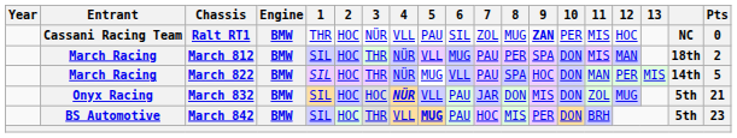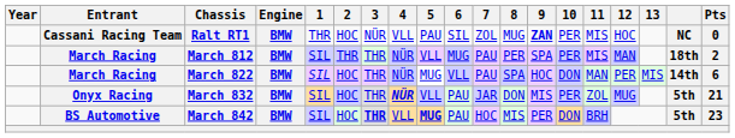 <table class="wikitable" style="text-align:center; font-size:85%">
 <tr>
 <th>Year</th>
 <th>Entrant</th>
 <th>Chassis</th>
 <th>Engine</th>
 <th>1</th>
 <th>2</th>
 <th>3</th>
 <th>4</th>
 <th>5</th>
 <th>6</th>
 <th>7</th>
 <th>8</th>
 <th>9</th>
 <th>10</th>
 <th>11</th>
 <th>12</th>
 <th>13</th>
 <th></th>
 <th>Pts</th>
 </tr>
 <tr>
 <td></td>
 <th nowrap>Cassani Racing Team</th>
 <th nowrap><a href='#'>Ralt RT1</a></th>
 <th><a href='#'>BMW</a></th>
 <td><a href='#'>THR</a></td>
 <td><a href='#'>HOC</a></td>
 <td style="background:#FFFFFF;"><a href='#'>NÜR</a><br></td>
 <td><a href='#'>VLL</a></td>
 <td><a href='#'>PAU</a></td>
 <td><a href='#'>SIL</a></td>
 <td><a href='#'>ZOL</a></td>
 <td><a href='#'>MUG</a></td>
 <td><strong><a href='#'>ZAN</a></strong></td>
 <td><a href='#'>PER</a></td>
 <td><a href='#'>MIS</a></td>
 <td><a href='#'>HOC</a></td>
 <td></td>
 <th>NC</th>
 <th>0</th>
 </tr>
 <tr>
 <td></td>
 <th nowrap><a href='#'>March Racing</a></th>
 <th nowrap><a href='#'>March 812</a></th>
 <th><a href='#'>BMW</a></th>
 <td style="background:#CFCFFF;"><a href='#'>SIL</a><br></td>
-<td style="background:#CFCFFF;"><a href='#'>HOC</a><br></td>
+<td style="background:#CFCFFF;"><a href='#'>THR</a><br></td>
 <td style="background:#DFFFDF;"><a href='#'>THR</a><br></td>
 <td style="background:#CFCFFF;"><a href='#'>NÜR</a><br></td>
 <td style="background:#EFCFFF;"><a href='#'>VLL</a><br></td>
 <td style="background:#CFCFFF;"><a href='#'>MUG</a><br></td>
 <td style="background:#EFCFFF;"><a href='#'>PAU</a><br></td>
 <td style="background:#EFCFFF;"><a href='#'>PER</a><br></td>
 <td style="background:#EFCFFF;"><a href='#'>SPA</a><br></td>
-<td style="background:#CFCFFF;"><a href='#'>DON</a><br></td>
+<td style="background:#CFCFFF;"><a href='#'>PER</a><br></td>
 <td style="background:#EFCFFF;"><a href='#'>MIS</a><br></td>
 <td style="background:#CFCFFF;"><a href='#'>MAN</a><br></td>
 <td></td>
 <th>18th</th>
 <th>2</th>
 </tr>
 <tr>
 <td></td>
 <th nowrap><a href='#'>March Racing</a></th>
 <th nowrap><a href='#'>March 822</a></th>
 <th><a href='#'>BMW</a></th>
 <td style="background:#EFCFFF;"><em><a href='#'>SIL</a></em><br></td>
 <td style="background:#EFCFFF;"><a href='#'>HOC</a><br></td>
 <td style="background:#EFCFFF;"><a href='#'>THR</a><br></td>
 <td style="background:#CFCFFF;"><a href='#'>NÜR</a><br></td>
 <td style="background:#FFFFFF;"><a href='#'>MUG</a><br></td>
 <td style="background:#CFCFFF;"><a href='#'>VLL</a><br></td>
 <td style="background:#EFCFFF;"><a href='#'>PAU</a><br></td>
 <td style="background:#CFCFFF;"><a href='#'>SPA</a><br></td>
 <td style="background:#EFCFFF;"><a href='#'>HOC</a><br></td>
 <td style="background:#CFCFFF;"><a href='#'>DON</a><br></td>
 <td style="background:#DFFFDF;"><a href='#'>MAN</a><br></td>
 <td style="background:#DFFFDF;"><a href='#'>PER</a><br></td>
 <td style="background:#DFFFDF;"><a href='#'>MIS</a><br></td>
 <th>14th</th>
-<th>5</th>
+<th>6</th>
 </tr>
 <tr>
 <td></td>
 <th nowrap><a href='#'>Onyx Racing</a></th>
 <th nowrap><a href='#'>March 832</a></th>
 <th><a href='#'>BMW</a></th>
 <td style="background:#FFDF9F;"><a href='#'>SIL</a><br></td>
 <td style="background:#CFCFFF;"><a href='#'>HOC</a><br></td>
-<td style="background:#DFDFDF;"><a href='#'>HOC</a><br></td>
+<td style="background:#DFDFDF;"><a href='#'>THR</a><br></td>
 <td style="background:#FFDF9F;"><a href='#'><strong><em>NÜR</em></strong></a><br></td>
 <td style="background:#CFCFFF;"><a href='#'>VLL</a><br></td>
 <td style="background:#DFFFDF;"><a href='#'>PAU</a><br></td>
 <td style="background:#CFCFFF;"><a href='#'>JAR</a><br></td>
 <td style="background:#DFFFDF;"><a href='#'>DON</a><br></td>
 <td style="background:#EFCFFF;"><a href='#'>MIS</a><br></td>
-<td style="background:#CFCFFF;"><a href='#'>DON</a><br></td>
+<td style="background:#CFCFFF;"><a href='#'>PER</a><br></td>
 <td style="background:#DFFFDF;"><a href='#'>ZOL</a><br></td>
 <td style="background:#CFCFFF;"><a href='#'>MUG</a><br></td>
 <td></td>
 <th>5th</th>
 <th>21</th>
 </tr>
 <tr>
 <td></td>
 <th nowrap><a href='#'>BS Automotive</a></th>
 <th nowrap><a href='#'>March 842</a></th>
 <th><a href='#'>BMW</a></th>
 <td style="background:#CFCFFF;"><a href='#'>SIL</a><br></td>
 <td style="background:#DFFFDF;"><a href='#'>HOC</a><br></td>
-<td style="background:#DFDFDF;"><a href='#'>THR</a><br></td>
+<td style="background:#DFDFDF;"><strong><a href='#'>THR</a><br></strong></td>
 <td style="background:#FFDF9F;"><a href='#'>VLL</a><br></td>
 <td style="background:#FFDF9F;"><strong><a href='#'>MUG</a></strong><br></td>
 <td style="background:#DFFFDF;"><a href='#'>PAU</a><br></td>
 <td style="background:#EFCFFF;"><a href='#'>HOC</a><br></td>
 <td style="background:#DFFFDF;"><a href='#'>MIS</a><br></td>
 <td style="background:#EFCFFF;"><a href='#'>PER</a><br></td>
 <td style="background:#FFDF9F;"><a href='#'>DON</a><br></td>
 <td style="background:#CFCFFF;"><a href='#'>BRH</a><br></td>
 <td colspan=2></td>
 <th>5th</th>
 <th>23</th>
 </tr>
 <tr>
 <th colspan="22"></th>
 </tr>
 </table>
